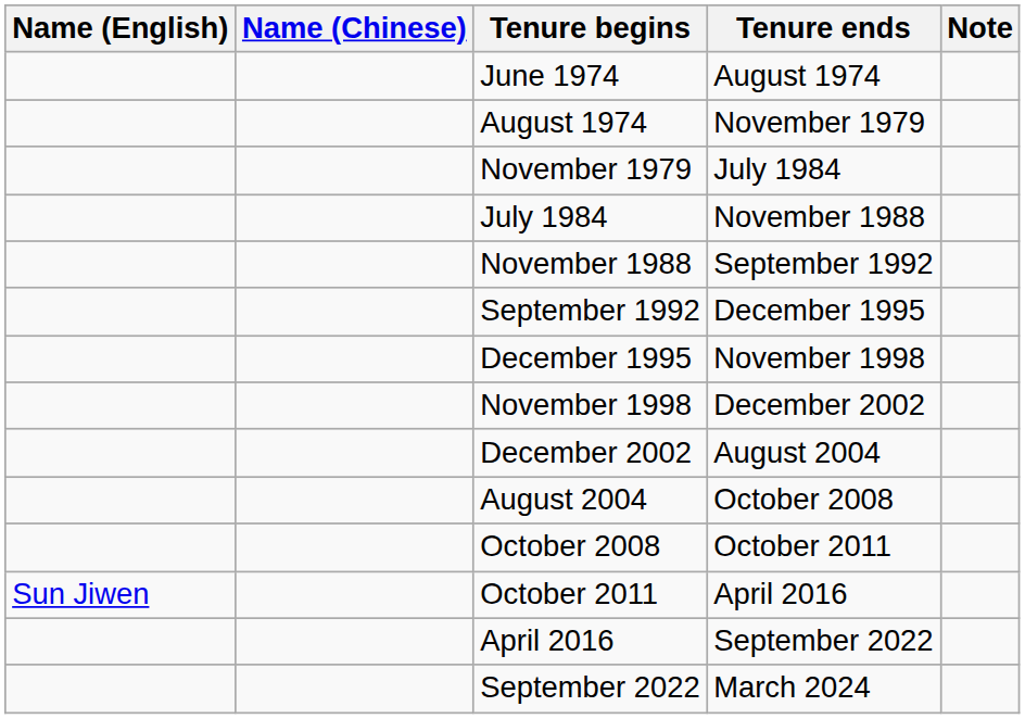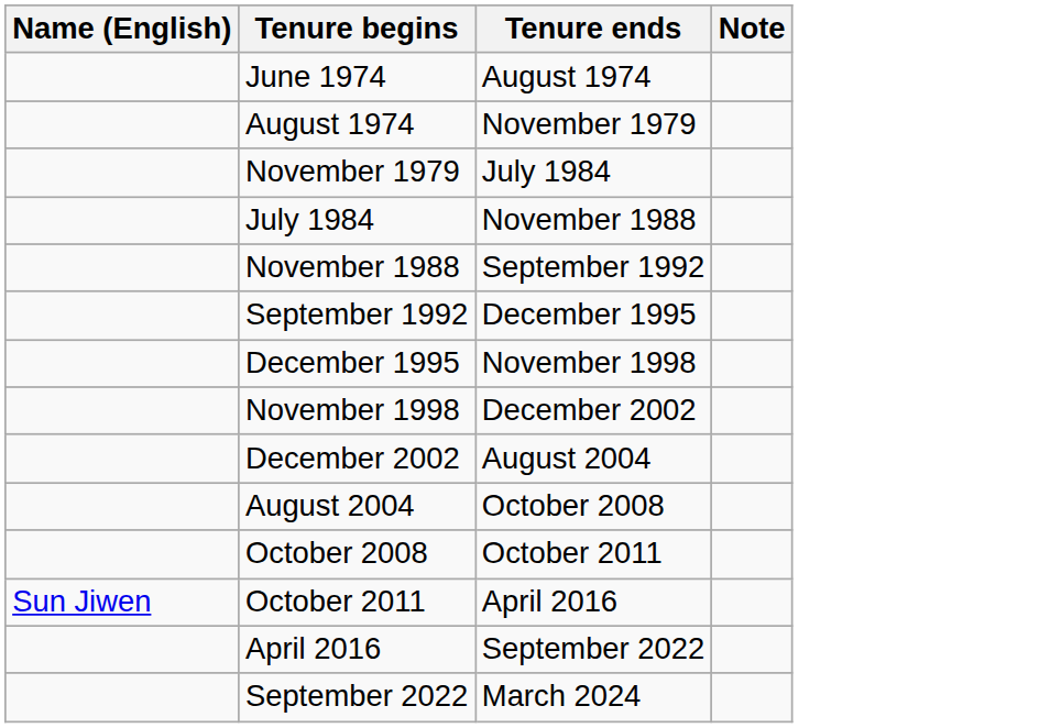 <table class="wikitable">
 <tr>
 <th>Name (English)</th>
-<th><a href='#'>Name (Chinese)</a></th>
 <th>Tenure begins</th>
 <th>Tenure ends</th>
 <th>Note</th>
 </tr>
 <tr>
-<td></td>
 <td></td>
 <td>June 1974</td>
 <td>August 1974</td>
 <td></td>
 </tr>
 <tr>
 <td></td>
-<td></td>
 <td>August 1974</td>
 <td>November 1979</td>
 <td></td>
 </tr>
 <tr>
-<td></td>
 <td></td>
 <td>November 1979</td>
 <td>July 1984</td>
 <td></td>
 </tr>
 <tr>
 <td></td>
-<td></td>
 <td>July 1984</td>
 <td>November 1988</td>
 <td></td>
 </tr>
 <tr>
-<td></td>
 <td></td>
 <td>November 1988</td>
 <td>September 1992</td>
 <td></td>
 </tr>
 <tr>
 <td></td>
-<td></td>
 <td>September 1992</td>
 <td>December 1995</td>
 <td></td>
 </tr>
 <tr>
-<td></td>
 <td></td>
 <td>December 1995</td>
 <td>November 1998</td>
 <td></td>
 </tr>
 <tr>
 <td></td>
-<td></td>
 <td>November 1998</td>
 <td>December 2002</td>
 <td></td>
 </tr>
 <tr>
-<td></td>
 <td></td>
 <td>December 2002</td>
 <td>August 2004</td>
 <td></td>
 </tr>
 <tr>
 <td></td>
-<td></td>
 <td>August 2004</td>
 <td>October 2008</td>
 <td></td>
 </tr>
 <tr>
-<td></td>
 <td></td>
 <td>October 2008</td>
 <td>October 2011</td>
 <td></td>
 </tr>
 <tr>
 <td><a href='#'>Sun Jiwen</a></td>
-<td></td>
 <td>October 2011</td>
 <td>April 2016</td>
 <td></td>
 </tr>
 <tr>
-<td></td>
 <td></td>
 <td>April 2016</td>
 <td>September 2022</td>
 <td></td>
 </tr>
 <tr>
 <td></td>
-<td></td>
 <td>September 2022</td>
 <td>March 2024</td>
 <td></td>
 </tr>
 </table>
